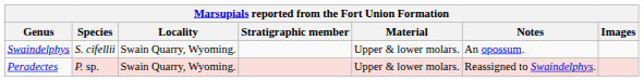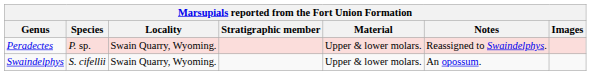 <table class="wikitable" align="center">
 <tr>
 <th colspan="7" align="center"><strong><a href='#'>Marsupials</a> reported from the Fort Union Formation</strong></th>
 </tr>
 <tr>
 <th>Genus</th>
 <th>Species</th>
 <th>Locality</th>
 <th><strong>Stratigraphic member</strong></th>
 <th><strong>Material</strong></th>
 <th>Notes</th>
 <th>Images</th>
 </tr>
 <tr>
+<td><em><a href='#'>Peradectes</a></em></td>
+<td style="background:#fbdddb;"><em>P.</em> sp.</td>
+<td style="background:#fbdddb;">Swain Quarry, Wyoming.</td>
+<td style="background:#fbdddb;"></td>
+<td style="background:#fbdddb;">Upper & lower molars.</td>
+<td style="background:#fbdddb;">Reassigned to <em><a href='#'>Swaindelphys</a></em>.</td>
+<td style="background:#fbdddb;"></td>
+</tr>
+<tr>
 <td><em><a href='#'>Swaindelphys</a></em></td>
 <td><em>S. cifellii</em></td>
 <td>Swain Quarry, Wyoming.</td>
 <td></td>
 <td>Upper & lower molars.</td>
 <td>An <a href='#'>opossum</a>.</td>
 <td></td>
 </tr>
-<tr>
-<td><em><a href='#'>Peradectes</a></em></td>
-<td style="background:#fbdddb;"><em>P.</em> sp.</td>
-<td style="background:#fbdddb;">Swain Quarry, Wyoming.</td>
-<td style="background:#fbdddb;"></td>
-<td style="background:#fbdddb;">Upper & lower molars.</td>
-<td style="background:#fbdddb;">Reassigned to <em><a href='#'>Swaindelphys</a></em>.</td>
-<td style="background:#fbdddb;"></td>
-</tr>
 </table>
